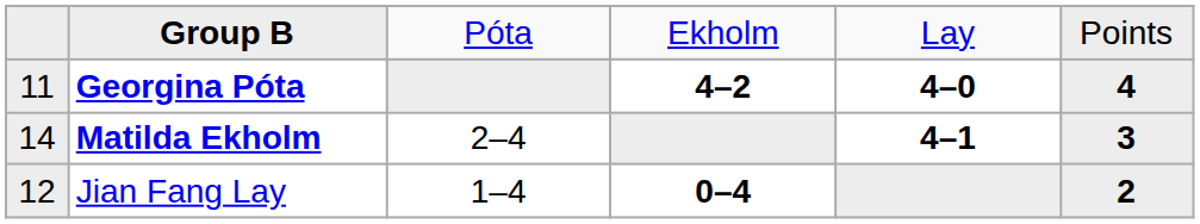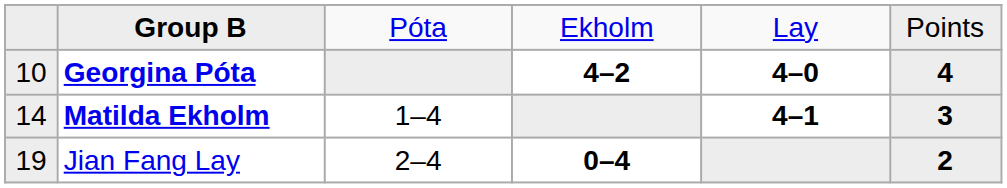 <table class="wikitable" style="font-size:90%">
 <tr style="text-align:center;">
 <td style="background-color:#ededed;" width="20"></td>
 <td style="background-color:#ededed;" width="130" style="text-align:center;"><strong>Group B</strong></td>
 <td width="90"> <a href='#'>Póta</a></td>
 <td width="90"> <a href='#'>Ekholm</a></td>
 <td width="90"> <a href='#'>Lay</a></td>
 <td style="background-color:#ededed;" width="50">Points</td>
 </tr>
 <tr style="text-align:center;background-color:#ffffff;">
-<td style="background-color:#ededed;">11</td>
+<td style="background-color:#ededed;">10</td>
 <td style="text-align:left;"> <strong><a href='#'>Georgina Póta</a></strong></td>
 <td style="background-color:#ededed;"></td>
 <td><strong>4–2</strong></td>
 <td><strong>4–0</strong></td>
 <td style="background-color:#ededed;"><strong>4</strong></td>
 </tr>
 <tr style="text-align:center;background-color:#ffffff;">
 <td style="background-color:#ededed;">14</td>
 <td style="text-align:left;"> <strong><a href='#'>Matilda Ekholm</a></strong></td>
-<td>2–4</td>
+<td>1–4</td>
 <td style="background-color:#ededed;"></td>
 <td><strong>4–1</strong></td>
 <td style="background-color:#ededed;"><strong>3</strong></td>
 </tr>
 <tr style="text-align:center;background-color:#ffffff;">
-<td style="background-color:#ededed;">12</td>
+<td style="background-color:#ededed;">19</td>
 <td style="text-align:left;"> <a href='#'>Jian Fang Lay</a></td>
-<td>1–4</td>
+<td>2–4</td>
 <td><strong>0–4</strong></td>
 <td style="background-color:#ededed;"></td>
 <td style="background-color:#ededed;"><strong>2</strong></td>
 </tr>
 </table>
